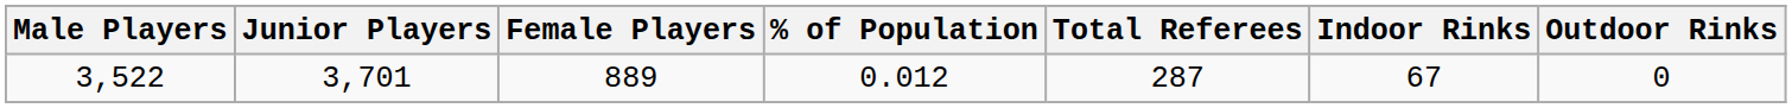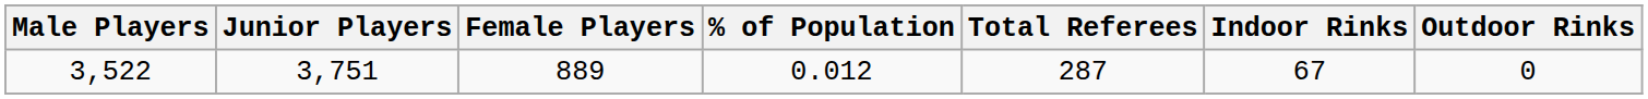 <table class=wikitable style="text-align:center">
 <tr>
 <th>Male Players</th>
 <th>Junior Players</th>
 <th>Female Players</th>
 <th>% of Population</th>
 <th>Total Referees</th>
 <th>Indoor Rinks</th>
 <th>Outdoor Rinks</th>
 </tr>
 <tr>
 <td>3,522</td>
-<td>3,701</td>
+<td>3,751</td>
 <td>889</td>
 <td>0.012</td>
 <td>287</td>
 <td>67</td>
 <td>0</td>
 </tr>
 </table>
